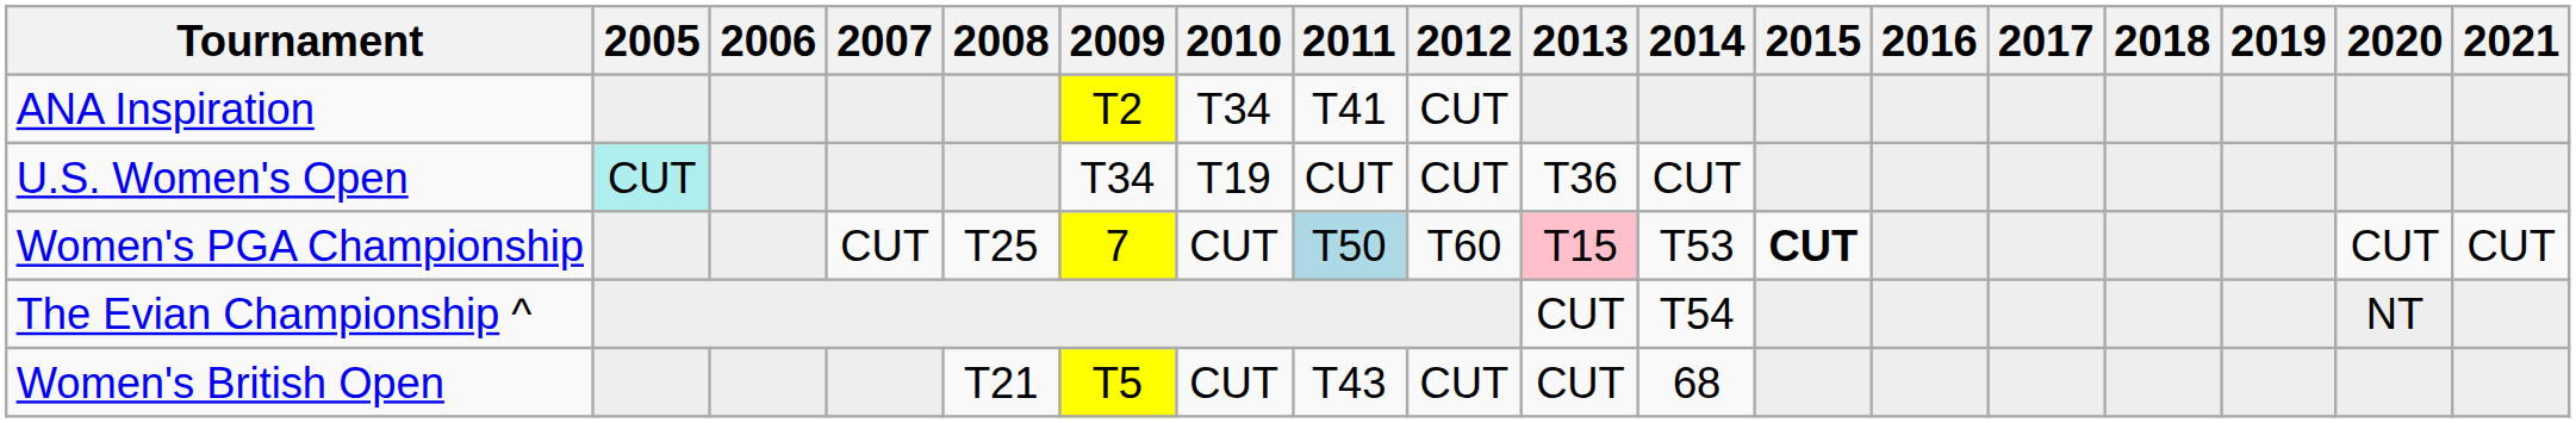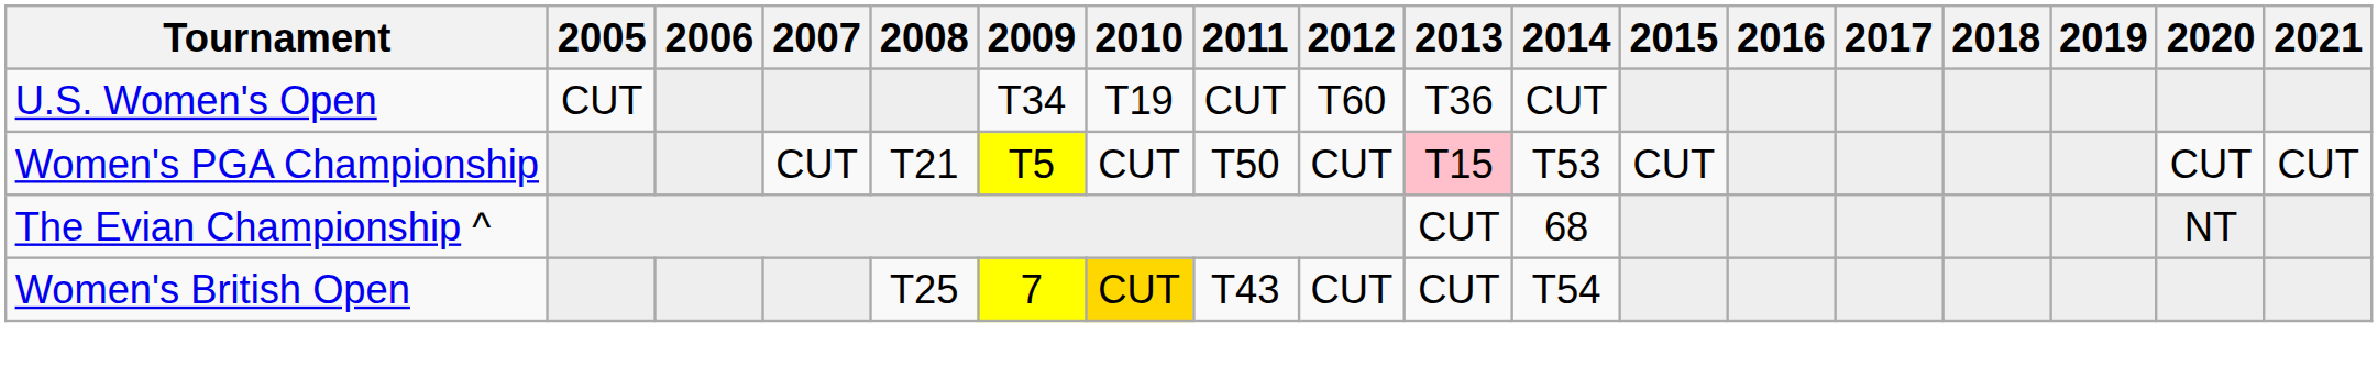 <table class="wikitable" style="font-size:95%;text-align:center;">
 <tr>
 <th>Tournament</th>
 <th>2005</th>
 <th>2006</th>
 <th>2007</th>
 <th>2008</th>
 <th>2009</th>
 <th>2010</th>
 <th>2011</th>
 <th>2012</th>
 <th>2013</th>
 <th>2014</th>
 <th>2015</th>
 <th>2016</th>
 <th>2017</th>
 <th>2018</th>
 <th>2019</th>
 <th>2020</th>
 <th>2021</th>
 </tr>
 <tr>
-<td align=left><a href='#'>ANA Inspiration</a></td>
-<td style="background:#eeeeee;"></td>
-<td style="background:#eeeeee;"></td>
-<td style="background:#eeeeee;"></td>
-<td style="background:#eeeeee;"></td>
-<td style="background:yellow;">T2</td>
-<td>T34</td>
-<td>T41</td>
+<td align=left><a href='#'>U.S. Women's Open</a></td>
 <td>CUT</td>
-<td style="background:#eeeeee;"></td>
-<td style="background:#eeeeee;"></td>
-<td style="background:#eeeeee;"></td>
-<td style="background:#eeeeee;"></td>
-<td style="background:#eeeeee;"></td>
-<td style="background:#eeeeee;"></td>
-<td style="background:#eeeeee;"></td>
-<td style="background:#eeeeee;"></td>
-<td style="background:#eeeeee;"></td>
-</tr>
-<tr>
-<td align=left><a href='#'>U.S. Women's Open</a></td>
-<td style="background: paleturquoise;">CUT</td>
 <td style="background:#eeeeee;"></td>
 <td style="background:#eeeeee;"></td>
 <td style="background:#eeeeee;"></td>
 <td>T34</td>
 <td>T19</td>
 <td>CUT</td>
-<td>CUT</td>
+<td>T60</td>
 <td>T36</td>
 <td>CUT</td>
 <td style="background:#eeeeee;"></td>
 <td style="background:#eeeeee;"></td>
 <td style="background:#eeeeee;"></td>
 <td style="background:#eeeeee;"></td>
 <td style="background:#eeeeee;"></td>
 <td style="background:#eeeeee;"></td>
 <td style="background:#eeeeee;"></td>
 </tr>
 <tr>
 <td align=left><a href='#'>Women's PGA Championship</a></td>
 <td style="background:#eeeeee;"></td>
 <td style="background:#eeeeee;"></td>
 <td>CUT</td>
-<td>T25</td>
-<td style="background:yellow;">7</td>
+<td>T21</td>
+<td style="background:yellow;">T5</td>
 <td>CUT</td>
-<td style="background: lightblue;">T50</td>
-<td>T60</td>
+<td>T50</td>
+<td>CUT</td>
 <td style="background: pink;">T15</td>
 <td>T53</td>
-<td><strong>CUT</strong></td>
+<td>CUT</td>
 <td style="background:#eeeeee;"></td>
 <td style="background:#eeeeee;"></td>
 <td style="background:#eeeeee;"></td>
 <td style="background:#eeeeee;"></td>
 <td>CUT</td>
 <td>CUT</td>
 </tr>
 <tr>
 <td align=left><a href='#'>The Evian Championship</a> ^</td>
 <td style="background:#eeeeee;" colspan=8></td>
 <td>CUT</td>
-<td>T54</td>
+<td>68</td>
 <td style="background:#eeeeee;"></td>
 <td style="background:#eeeeee;"></td>
 <td style="background:#eeeeee;"></td>
 <td style="background:#eeeeee;"></td>
 <td style="background:#eeeeee;"></td>
 <td style="background:#eeeeee;">NT</td>
 <td style="background:#eeeeee;"></td>
 </tr>
 <tr>
 <td align=left><a href='#'>Women's British Open</a></td>
 <td style="background:#eeeeee;"></td>
 <td style="background:#eeeeee;"></td>
 <td style="background:#eeeeee;"></td>
-<td>T21</td>
-<td style="background:yellow;">T5</td>
-<td>CUT</td>
+<td>T25</td>
+<td style="background:yellow;">7</td>
+<td style="background: gold;">CUT</td>
 <td>T43</td>
 <td>CUT</td>
 <td>CUT</td>
-<td>68</td>
+<td>T54</td>
 <td style="background:#eeeeee;"></td>
 <td style="background:#eeeeee;"></td>
 <td style="background:#eeeeee;"></td>
 <td style="background:#eeeeee;"></td>
 <td style="background:#eeeeee;"></td>
 <td style="background:#eeeeee;"></td>
 <td style="background:#eeeeee;"></td>
 </tr>
 </table>
